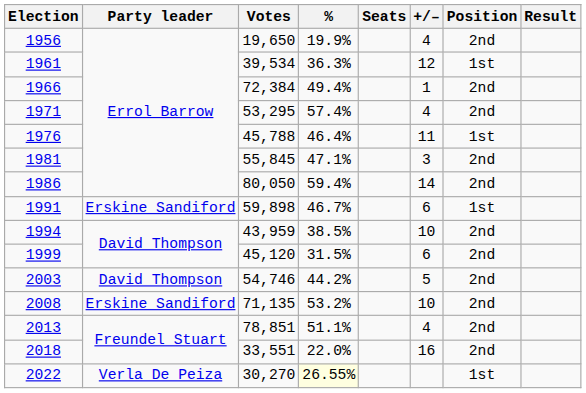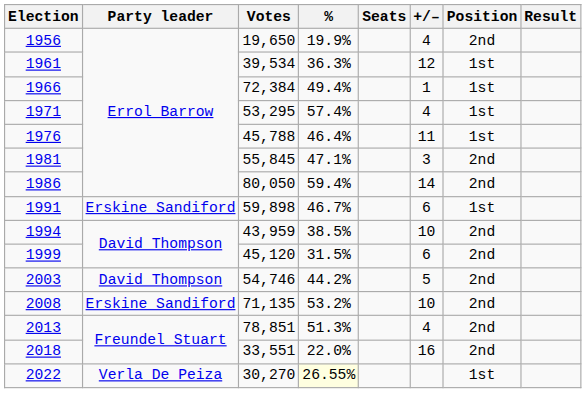 <table class="wikitable" style="text-align:center">
 <tr>
 <th>Election</th>
 <th><strong>Party leader</strong></th>
 <th>Votes</th>
 <th>%</th>
 <th>Seats</th>
 <th>+/–</th>
 <th>Position</th>
 <th><strong>Result</strong></th>
 </tr>
 <tr>
 <td><a href='#'>1956</a></td>
 <td rowspan="7"><a href='#'>Errol Barrow</a></td>
 <td>19,650</td>
 <td>19.9%</td>
 <td></td>
 <td> 4</td>
 <td> 2nd</td>
 <td></td>
 </tr>
 <tr>
 <td><a href='#'>1961</a></td>
 <td>39,534</td>
 <td>36.3%</td>
 <td></td>
 <td> 12</td>
 <td> 1st</td>
 <td></td>
 </tr>
 <tr>
 <td><a href='#'>1966</a></td>
 <td>72,384</td>
 <td>49.4%</td>
 <td></td>
 <td> 1</td>
-<td> 2nd</td>
+<td> 1st</td>
 <td></td>
 </tr>
 <tr>
 <td><a href='#'>1971</a></td>
 <td>53,295</td>
 <td>57.4%</td>
 <td></td>
 <td> 4</td>
-<td> 2nd</td>
+<td> 1st</td>
 <td></td>
 </tr>
 <tr>
 <td><a href='#'>1976</a></td>
 <td>45,788</td>
 <td>46.4%</td>
 <td></td>
 <td> 11</td>
 <td> 1st</td>
 <td></td>
 </tr>
 <tr>
 <td><a href='#'>1981</a></td>
 <td>55,845</td>
 <td>47.1%</td>
 <td></td>
 <td> 3</td>
 <td> 2nd</td>
 <td></td>
 </tr>
 <tr>
 <td><a href='#'>1986</a></td>
 <td>80,050</td>
 <td>59.4%</td>
 <td></td>
 <td> 14</td>
 <td> 2nd</td>
 <td></td>
 </tr>
 <tr>
 <td><a href='#'>1991</a></td>
 <td><a href='#'>Erskine Sandiford</a></td>
 <td>59,898</td>
 <td>46.7%</td>
 <td></td>
 <td> 6</td>
 <td> 1st</td>
 <td></td>
 </tr>
 <tr>
 <td><a href='#'>1994</a></td>
 <td rowspan="2"><a href='#'>David Thompson</a></td>
 <td>43,959</td>
 <td>38.5%</td>
 <td></td>
 <td> 10</td>
 <td> 2nd</td>
 <td></td>
 </tr>
 <tr>
 <td><a href='#'>1999</a></td>
 <td>45,120</td>
 <td>31.5%</td>
 <td></td>
 <td> 6</td>
 <td> 2nd</td>
 <td></td>
 </tr>
 <tr>
 <td><a href='#'>2003</a></td>
 <td><a href='#'>David Thompson</a></td>
 <td>54,746</td>
 <td>44.2%</td>
 <td></td>
 <td> 5</td>
 <td> 2nd</td>
 <td></td>
 </tr>
 <tr>
 <td><a href='#'>2008</a></td>
 <td><a href='#'>Erskine Sandiford</a></td>
 <td>71,135</td>
 <td>53.2%</td>
 <td></td>
 <td> 10</td>
 <td> 2nd</td>
 <td></td>
 </tr>
 <tr>
 <td><a href='#'>2013</a></td>
 <td rowspan="2"><a href='#'>Freundel Stuart</a></td>
 <td>78,851</td>
-<td>51.1%</td>
+<td>51.3%</td>
 <td></td>
 <td> 4</td>
 <td> 2nd</td>
 <td></td>
 </tr>
 <tr>
 <td><a href='#'>2018</a></td>
 <td>33,551</td>
 <td>22.0%</td>
 <td></td>
 <td> 16</td>
 <td> 2nd</td>
 <td></td>
 </tr>
 <tr>
 <td><a href='#'>2022</a></td>
 <td><a href='#'>Verla De Peiza</a></td>
 <td>30,270</td>
 <td style="background: lightyellow;">26.55%</td>
 <td></td>
 <td></td>
 <td> 1st</td>
 <td></td>
 </tr>
 </table>
